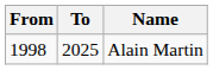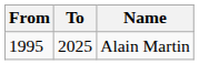 <table class="wikitable">
 <tr>
 <th>From</th>
 <th>To</th>
 <th>Name</th>
 </tr>
 <tr>
-<td>1998</td>
+<td>1995</td>
 <td>2025</td>
 <td>Alain Martin</td>
 </tr>
 </table>
